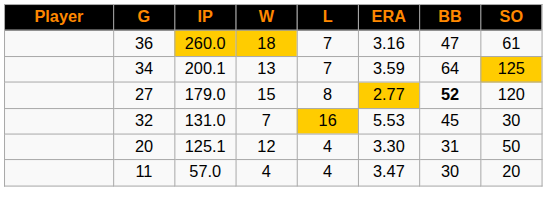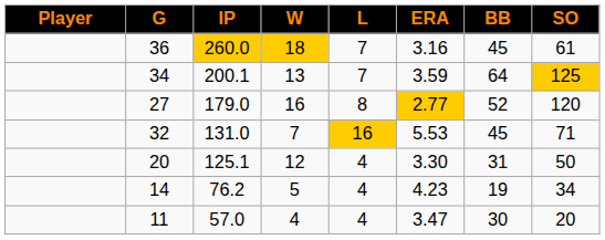 <table class="wikitable sortable">
 <tr>
 <th style="background:black;color:#FF8800;" width="16%">Player</th>
 <th style="background:black;color:#FF8800;" width="9%">G</th>
 <th style="background:black;color:#FF8800;" width="9%">IP</th>
 <th style="background:black;color:#FF8800;" width="9%">W</th>
 <th style="background:black;color:#FF8800;" width="9%">L</th>
 <th style="background:black;color:#FF8800;" width="9%">ERA</th>
 <th style="background:black;color:#FF8800;" width="9%">BB</th>
 <th style="background:black;color:#FF8800;" width="9%">SO</th>
 </tr>
 <tr align="center">
 <td></td>
 <td>36</td>
 <td bgcolor="#FFCC00">260.0</td>
 <td bgcolor="#FFCC00">18</td>
 <td>7</td>
 <td>3.16</td>
-<td>47</td>
+<td>45</td>
 <td>61</td>
 </tr>
 <tr align="center">
 <td></td>
 <td>34</td>
 <td>200.1</td>
 <td>13</td>
 <td>7</td>
 <td>3.59</td>
 <td>64</td>
 <td bgcolor="#FFCC00">125</td>
 </tr>
 <tr align="center">
 <td></td>
 <td>27</td>
 <td>179.0</td>
-<td>15</td>
+<td>16</td>
 <td>8</td>
 <td bgcolor="#FFCC00">2.77</td>
-<td><strong>52</strong></td>
+<td>52</td>
 <td>120</td>
 </tr>
 <tr align=center>
 <td></td>
 <td>32</td>
 <td>131.0</td>
 <td>7</td>
 <td bgcolor="#FFCC00">16</td>
 <td>5.53</td>
 <td>45</td>
-<td>30</td>
+<td>71</td>
 </tr>
 <tr align="center">
 <td></td>
 <td>20</td>
 <td>125.1</td>
 <td>12</td>
 <td>4</td>
 <td>3.30</td>
 <td>31</td>
 <td>50</td>
 </tr>
 <tr align="center">
 <td></td>
+<td>14</td>
+<td>76.2</td>
+<td>5</td>
+<td>4</td>
+<td>4.23</td>
+<td>19</td>
+<td>34</td>
+</tr>
+<tr align="center">
+<td></td>
 <td>11</td>
 <td>57.0</td>
 <td>4</td>
 <td>4</td>
 <td>3.47</td>
 <td>30</td>
 <td>20</td>
 </tr>
 </table>
